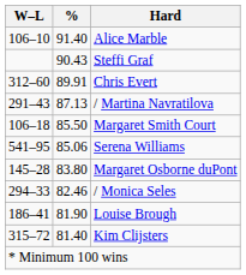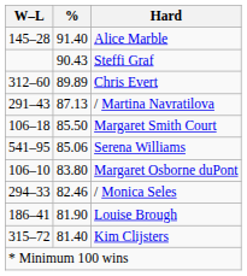 <table class="wikitable">
 <tr>
 <th>W–L</th>
 <th>%</th>
 <th>Hard</th>
 </tr>
 <tr>
-<td>106–10</td>
+<td>145–28</td>
 <td>91.40</td>
 <td> <a href='#'>Alice Marble</a></td>
 </tr>
 <tr>
 <td></td>
 <td>90.43</td>
 <td> <a href='#'>Steffi Graf</a></td>
 </tr>
 <tr>
 <td>312–60</td>
-<td>89.91</td>
+<td>89.89</td>
 <td> <a href='#'>Chris Evert</a></td>
 </tr>
 <tr>
 <td>291–43</td>
 <td>87.13</td>
 <td>/ <a href='#'>Martina Navratilova</a></td>
 </tr>
 <tr>
 <td>106–18</td>
 <td>85.50</td>
 <td> <a href='#'>Margaret Smith Court</a></td>
 </tr>
 <tr>
 <td>541–95</td>
 <td>85.06</td>
 <td> <a href='#'>Serena Williams</a></td>
 </tr>
 <tr>
-<td>145–28</td>
+<td>106–10</td>
 <td>83.80</td>
 <td> <a href='#'>Margaret Osborne duPont</a></td>
 </tr>
 <tr>
 <td>294–33</td>
 <td>82.46</td>
 <td>/ <a href='#'>Monica Seles</a></td>
 </tr>
 <tr>
 <td>186–41</td>
 <td>81.90</td>
 <td> <a href='#'>Louise Brough</a></td>
 </tr>
 <tr>
 <td>315–72</td>
 <td>81.40</td>
 <td>  <a href='#'>Kim Clijsters</a></td>
 </tr>
 <tr>
 <td colspan="3">* Minimum 100 wins</td>
 </tr>
 </table>
